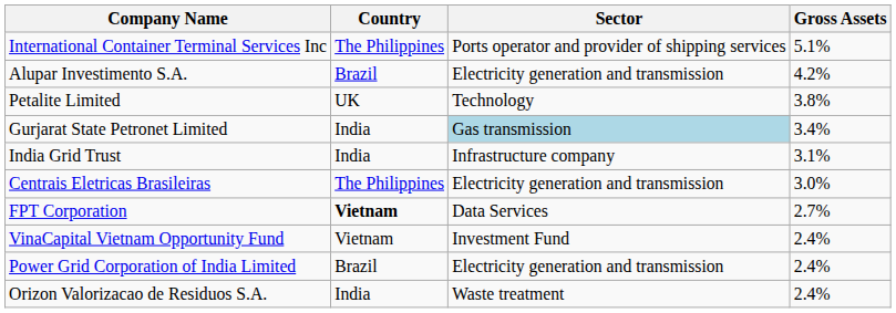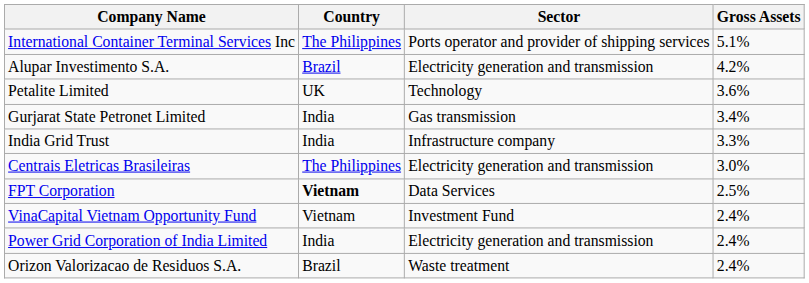 <table class="wikitable">
 <tr>
 <th><strong>Company Name</strong></th>
 <th><strong>Country</strong></th>
 <th><strong>Sector</strong></th>
 <th><strong>Gross Assets</strong></th>
 </tr>
 <tr>
 <td><a href='#'>International Container Terminal Services</a> Inc</td>
 <td><a href='#'>The Philippines</a></td>
 <td>Ports operator and provider of shipping services</td>
 <td>5.1%</td>
 </tr>
 <tr>
 <td>Alupar Investimento S.A.</td>
 <td><a href='#'>Brazil</a></td>
 <td>Electricity generation and transmission</td>
 <td>4.2%</td>
 </tr>
 <tr>
 <td>Petalite Limited</td>
 <td>UK</td>
 <td>Technology</td>
-<td>3.8%</td>
+<td>3.6%</td>
 </tr>
 <tr>
 <td>Gurjarat State Petronet Limited</td>
 <td>India</td>
-<td style="background: lightblue;">Gas transmission</td>
+<td>Gas transmission</td>
 <td>3.4%</td>
 </tr>
 <tr>
 <td>India Grid Trust</td>
 <td>India</td>
 <td>Infrastructure company</td>
-<td>3.1%</td>
+<td>3.3%</td>
 </tr>
 <tr>
 <td><a href='#'>Centrais Eletricas Brasileiras</a></td>
 <td><a href='#'>The Philippines</a></td>
 <td>Electricity generation and transmission</td>
 <td>3.0%</td>
 </tr>
 <tr>
 <td><a href='#'>FPT Corporation</a></td>
 <td><strong>Vietnam</strong></td>
 <td>Data Services</td>
-<td>2.7%</td>
+<td>2.5%</td>
 </tr>
 <tr>
 <td><a href='#'>VinaCapital Vietnam Opportunity Fund</a></td>
 <td>Vietnam</td>
 <td>Investment Fund</td>
 <td>2.4%</td>
 </tr>
 <tr>
 <td><a href='#'>Power Grid Corporation of India Limited</a></td>
-<td>Brazil</td>
+<td>India</td>
 <td>Electricity generation and transmission</td>
 <td>2.4%</td>
 </tr>
 <tr>
 <td>Orizon Valorizacao de Residuos S.A.</td>
-<td>India</td>
+<td>Brazil</td>
 <td>Waste treatment</td>
 <td>2.4%</td>
 </tr>
 </table>
